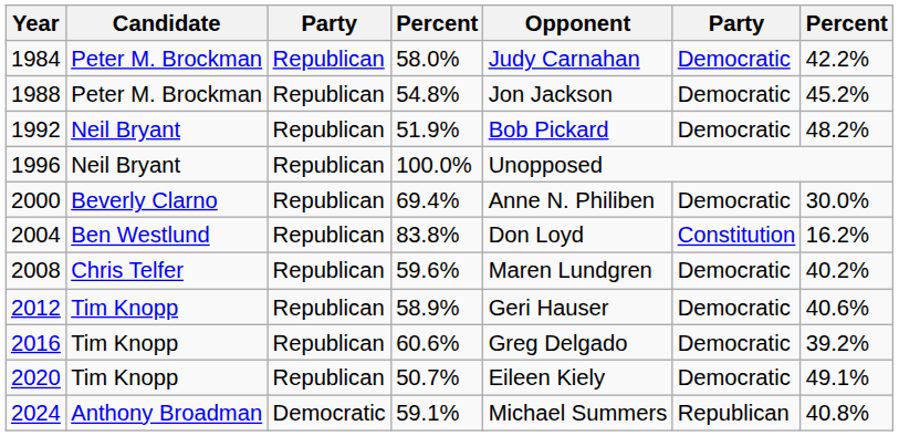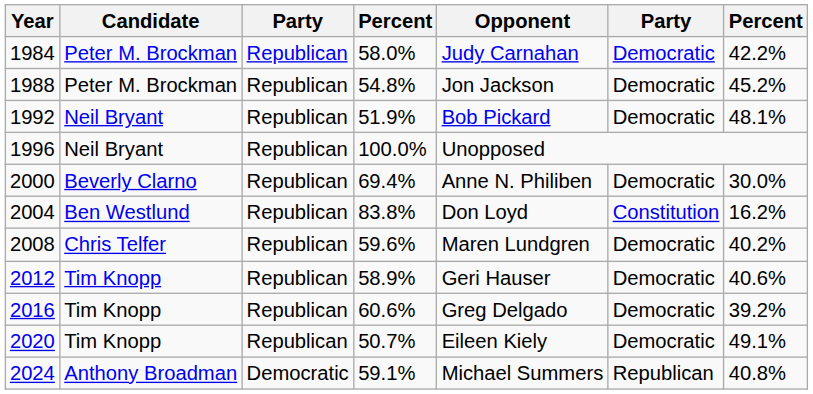 <table class="wikitable sortable" style="margin:0.5em auto; font-size:95%;">
 <tr>
 <th>Year</th>
 <th>Candidate</th>
 <th>Party</th>
 <th>Percent</th>
 <th>Opponent</th>
 <th>Party</th>
 <th>Percent</th>
 </tr>
 <tr>
 <td>1984</td>
 <td><a href='#'>Peter M. Brockman</a></td>
 <td><a href='#'>Republican</a></td>
 <td>58.0%</td>
 <td><a href='#'>Judy Carnahan</a></td>
 <td><a href='#'>Democratic</a></td>
 <td>42.2%</td>
 </tr>
 <tr>
 <td>1988</td>
 <td>Peter M. Brockman</td>
 <td>Republican</td>
 <td>54.8%</td>
 <td>Jon Jackson</td>
 <td>Democratic</td>
 <td>45.2%</td>
 </tr>
 <tr>
 <td>1992</td>
 <td><a href='#'>Neil Bryant</a></td>
 <td>Republican</td>
 <td>51.9%</td>
 <td><a href='#'>Bob Pickard</a></td>
 <td>Democratic</td>
-<td>48.2%</td>
+<td>48.1%</td>
 </tr>
 <tr>
 <td>1996</td>
 <td>Neil Bryant</td>
 <td>Republican</td>
 <td>100.0%</td>
 <td colspan=3>Unopposed</td>
 </tr>
 <tr>
 <td>2000</td>
 <td><a href='#'>Beverly Clarno</a></td>
 <td>Republican</td>
 <td>69.4%</td>
 <td>Anne N. Philiben</td>
 <td>Democratic</td>
 <td>30.0%</td>
 </tr>
 <tr>
 <td>2004</td>
 <td><a href='#'>Ben Westlund</a></td>
 <td>Republican</td>
 <td>83.8%</td>
 <td>Don Loyd</td>
 <td><a href='#'>Constitution</a></td>
 <td>16.2%</td>
 </tr>
 <tr>
 <td>2008</td>
 <td><a href='#'>Chris Telfer</a></td>
 <td>Republican</td>
 <td>59.6%</td>
 <td>Maren Lundgren</td>
 <td>Democratic</td>
 <td>40.2%</td>
 </tr>
 <tr>
 <td><a href='#'>2012</a></td>
 <td><a href='#'>Tim Knopp</a></td>
 <td>Republican</td>
 <td>58.9%</td>
 <td>Geri Hauser</td>
 <td>Democratic</td>
 <td>40.6%</td>
 </tr>
 <tr>
 <td><a href='#'>2016</a></td>
 <td>Tim Knopp</td>
 <td>Republican</td>
 <td>60.6%</td>
 <td>Greg Delgado</td>
 <td>Democratic</td>
 <td>39.2%</td>
 </tr>
 <tr>
 <td><a href='#'>2020</a></td>
 <td>Tim Knopp</td>
 <td>Republican</td>
 <td>50.7%</td>
 <td>Eileen Kiely</td>
 <td>Democratic</td>
 <td>49.1%</td>
 </tr>
 <tr>
 <td><a href='#'>2024</a></td>
 <td><a href='#'>Anthony Broadman</a></td>
 <td>Democratic</td>
 <td>59.1%</td>
 <td>Michael Summers</td>
 <td>Republican</td>
 <td>40.8%</td>
 </tr>
 </table>
